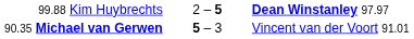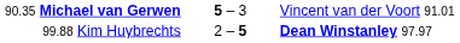 <table style="text-align:center">
 <tr>
 <th width=223></th>
 <th width=100></th>
 <th width=223></th>
 </tr>
 <tr>
+<td align=right><small><span>90.35</span></small> <strong><a href='#'>Michael van Gerwen</a></strong> </td>
+<td><strong>5</strong> – 3</td>
+<td align=left> <a href='#'>Vincent van der Voort</a> <small><span>91.01</span></small></td>
+</tr>
+<tr>
 <td align=right><small><span>99.88</span></small> <a href='#'>Kim Huybrechts</a> </td>
 <td>2 – <strong>5</strong></td>
 <td align=left> <strong><a href='#'>Dean Winstanley</a></strong> <small><span>97.97</span></small></td>
 </tr>
-<tr>
-<td align=right><small><span>90.35</span></small> <strong><a href='#'>Michael van Gerwen</a></strong> </td>
-<td><strong>5</strong> – 3</td>
-<td align=left> <a href='#'>Vincent van der Voort</a> <small><span>91.01</span></small></td>
-</tr>
 </table>
